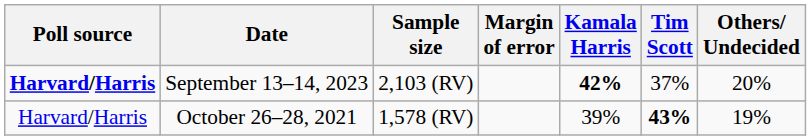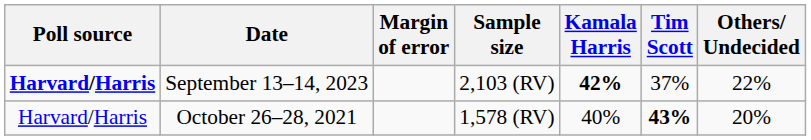 <table class="wikitable sortable mw-datatable" style="text-align:center;font-size:90%;line-height:17px">
 <tr>
 <th>Poll source</th>
 <th>Date</th>
+<th>Margin<br>of error</th>
 <th>Sample<br>size</th>
-<th>Margin<br>of error</th>
 <th class="unsortable"><a href='#'>Kamala<br>Harris</a><br><small></small></th>
 <th class="unsortable"><a href='#'>Tim<br>Scott</a><br><small></small></th>
 <th class="unsortable">Others/<br>Undecided</th>
 </tr>
 <tr>
 <td><strong><a href='#'>Harvard</a>/<a href='#'>Harris</a></strong></td>
 <td data-sort-value="2023-09-12">September 13–14, 2023</td>
+<td></td>
 <td>2,103 (RV)</td>
-<td></td>
 <td><strong>42%</strong></td>
 <td>37%</td>
-<td>20%</td>
+<td>22%</td>
 </tr>
 <tr>
 <td><a href='#'>Harvard</a>/<a href='#'>Harris</a></td>
 <td data-sort-value="2021-10-28">October 26–28, 2021</td>
+<td></td>
 <td>1,578 (RV)</td>
-<td></td>
-<td>39%</td>
+<td>40%</td>
 <td><strong>43%</strong></td>
-<td>19%</td>
+<td>20%</td>
 </tr>
 </table>
